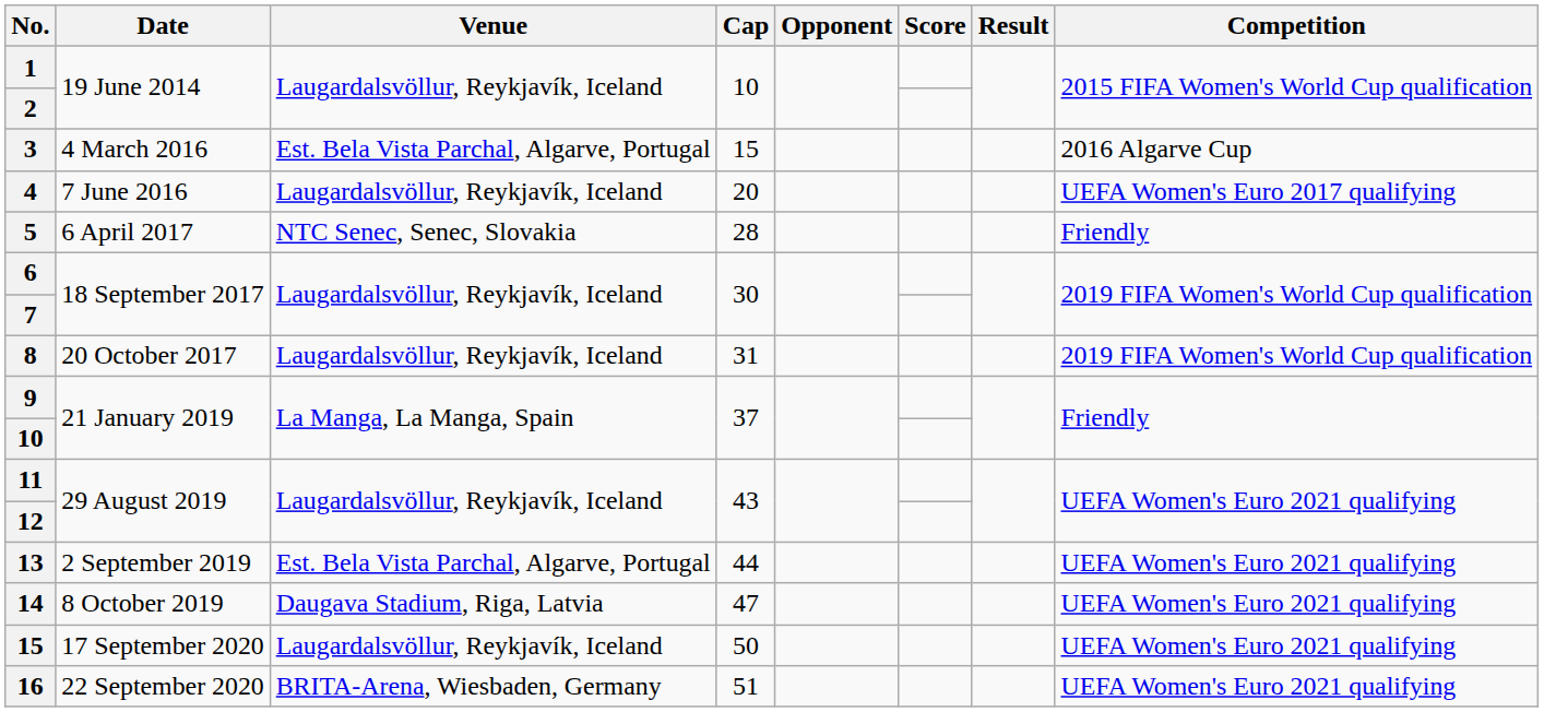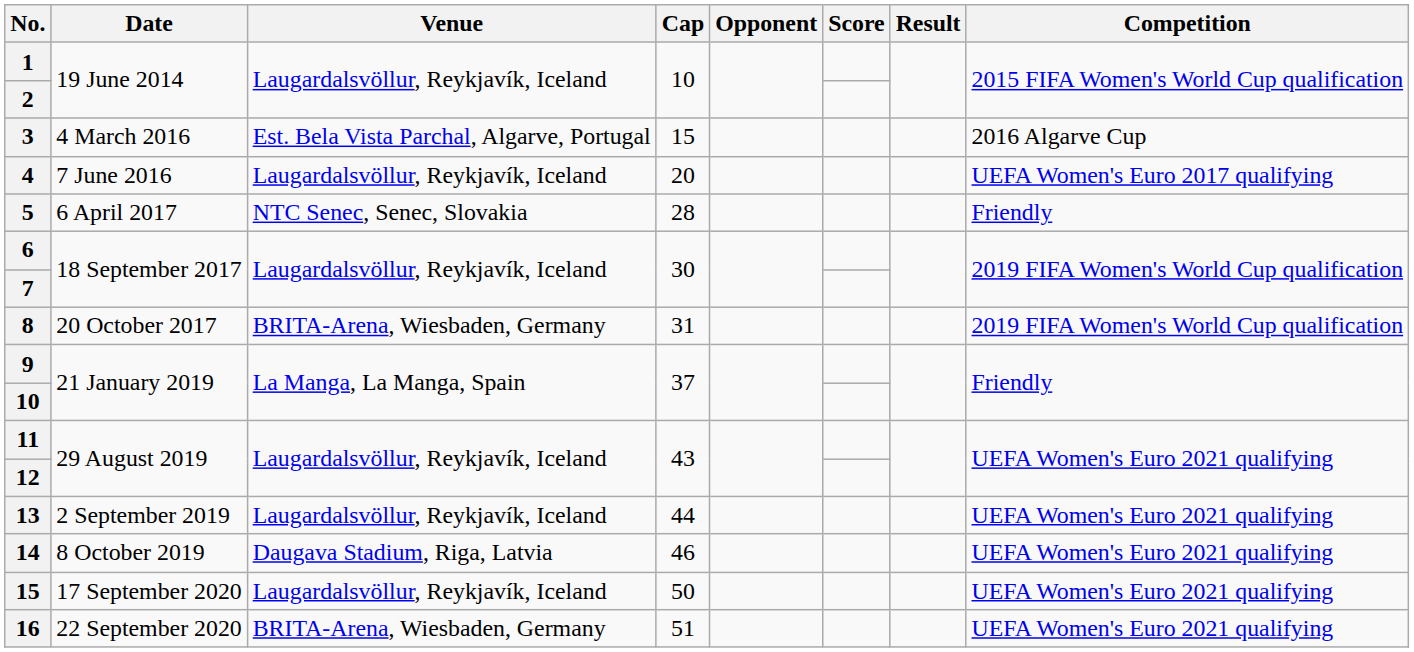 <table class="wikitable sortable plainrowheaders">
 <tr>
 <th scope=col>No.</th>
 <th scope=col>Date</th>
 <th scope=col>Venue</th>
 <th scope=col>Cap</th>
 <th scope=col>Opponent</th>
 <th scope=col>Score</th>
 <th scope=col>Result</th>
 <th scope=col>Competition</th>
 </tr>
 <tr>
 <th scope=row>1</th>
 <td rowspan=2>19 June 2014</td>
 <td rowspan=2><a href='#'>Laugardalsvöllur</a>, Reykjavík, Iceland</td>
 <td rowspan=2 align=center>10</td>
 <td rowspan=2></td>
 <td></td>
 <td rowspan=2 align=center></td>
 <td rowspan=2><a href='#'>2015 FIFA Women's World Cup qualification</a></td>
 </tr>
 <tr>
 <th scope=row>2</th>
 <td></td>
 </tr>
 <tr>
 <th scope=row>3</th>
 <td>4 March 2016</td>
 <td><a href='#'>Est. Bela Vista Parchal</a>, Algarve, Portugal</td>
 <td align=center>15</td>
 <td></td>
 <td></td>
 <td></td>
 <td>2016 Algarve Cup</td>
 </tr>
 <tr>
 <th scope=row>4</th>
 <td>7 June 2016</td>
 <td><a href='#'>Laugardalsvöllur</a>, Reykjavík, Iceland</td>
 <td align=center>20</td>
 <td></td>
 <td></td>
 <td></td>
 <td><a href='#'>UEFA Women's Euro 2017 qualifying</a></td>
 </tr>
 <tr>
 <th scope=row>5</th>
 <td>6 April 2017</td>
 <td><a href='#'>NTC Senec</a>, Senec, Slovakia</td>
 <td align=center>28</td>
 <td></td>
 <td></td>
 <td></td>
 <td><a href='#'>Friendly</a></td>
 </tr>
 <tr>
 <th scope=row>6</th>
 <td rowspan=2>18 September 2017</td>
 <td rowspan=2><a href='#'>Laugardalsvöllur</a>, Reykjavík, Iceland</td>
 <td rowspan=2 align=center>30</td>
 <td rowspan=2></td>
 <td></td>
 <td rowspan=2 align=center></td>
 <td rowspan=2><a href='#'>2019 FIFA Women's World Cup qualification</a></td>
 </tr>
 <tr>
 <th scope=row>7</th>
 <td></td>
 </tr>
 <tr>
 <th scope=row>8</th>
 <td>20 October 2017</td>
-<td><a href='#'>Laugardalsvöllur</a>, Reykjavík, Iceland</td>
+<td><a href='#'>BRITA-Arena</a>, Wiesbaden, Germany</td>
 <td align=center>31</td>
 <td></td>
 <td></td>
 <td></td>
 <td><a href='#'>2019 FIFA Women's World Cup qualification</a></td>
 </tr>
 <tr>
 <th scope=row>9</th>
 <td rowspan=2>21 January 2019</td>
 <td rowspan=2><a href='#'>La Manga</a>, La Manga, Spain</td>
 <td rowspan=2 align=center>37</td>
 <td rowspan=2></td>
 <td></td>
 <td rowspan=2 align=center></td>
 <td rowspan=2><a href='#'>Friendly</a></td>
 </tr>
 <tr>
 <th scope=row>10</th>
 <td></td>
 </tr>
 <tr>
 <th scope=row>11</th>
 <td rowspan=2>29 August 2019</td>
 <td rowspan=2><a href='#'>Laugardalsvöllur</a>, Reykjavík, Iceland</td>
 <td rowspan=2 align=center>43</td>
 <td rowspan=2></td>
 <td></td>
 <td rowspan=2 align=center></td>
 <td rowspan=2><a href='#'>UEFA Women's Euro 2021 qualifying</a></td>
 </tr>
 <tr>
 <th scope=row>12</th>
 <td></td>
 </tr>
 <tr>
 <th scope=row>13</th>
 <td>2 September 2019</td>
-<td><a href='#'>Est. Bela Vista Parchal</a>, Algarve, Portugal</td>
+<td><a href='#'>Laugardalsvöllur</a>, Reykjavík, Iceland</td>
 <td align=center>44</td>
 <td></td>
 <td></td>
 <td></td>
 <td><a href='#'>UEFA Women's Euro 2021 qualifying</a></td>
 </tr>
 <tr>
 <th scope=row>14</th>
 <td>8 October 2019</td>
 <td><a href='#'>Daugava Stadium</a>, Riga, Latvia</td>
-<td align=center>47</td>
+<td align=center>46</td>
 <td></td>
 <td></td>
 <td></td>
 <td><a href='#'>UEFA Women's Euro 2021 qualifying</a></td>
 </tr>
 <tr>
 <th scope=row>15</th>
 <td>17 September 2020</td>
 <td><a href='#'>Laugardalsvöllur</a>, Reykjavík, Iceland</td>
 <td align=center>50</td>
 <td></td>
 <td></td>
 <td></td>
 <td><a href='#'>UEFA Women's Euro 2021 qualifying</a></td>
 </tr>
 <tr>
 <th scope=row>16</th>
 <td>22 September 2020</td>
 <td><a href='#'>BRITA-Arena</a>, Wiesbaden, Germany</td>
 <td align=center>51</td>
 <td></td>
 <td></td>
 <td></td>
 <td><a href='#'>UEFA Women's Euro 2021 qualifying</a></td>
 </tr>
 </table>
